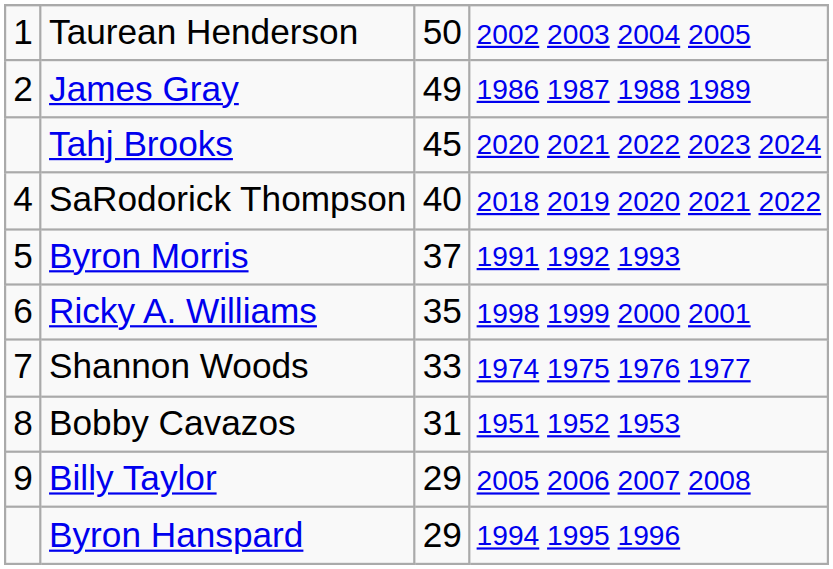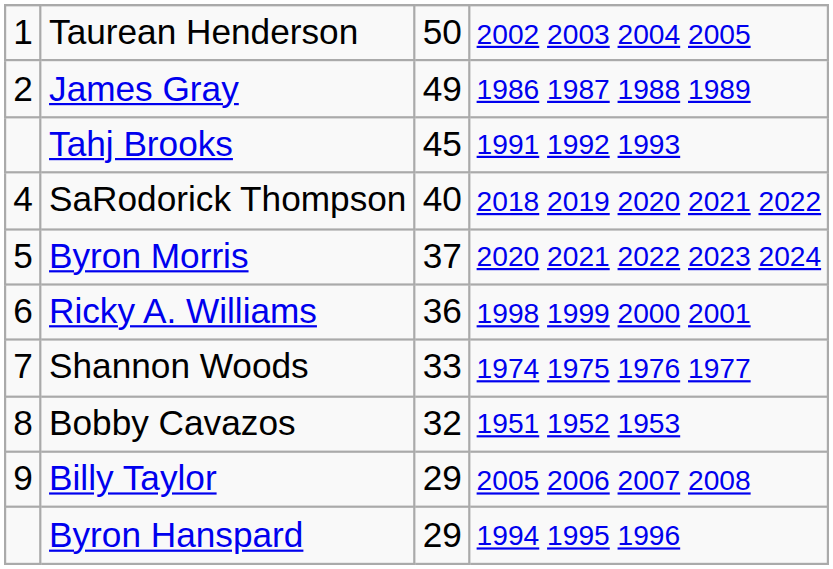 <table class="wikitable">
 <tr>
 </tr>
 <tr>
 <td>1</td>
 <td>Taurean Henderson</td>
 <td>50</td>
 <td style="font-size:80%;"><a href='#'>2002</a> <a href='#'>2003</a> <a href='#'>2004</a> <a href='#'>2005</a></td>
 </tr>
 <tr>
 <td>2</td>
 <td><a href='#'>James Gray</a></td>
 <td>49</td>
 <td style="font-size:80%;"><a href='#'>1986</a> <a href='#'>1987</a> <a href='#'>1988</a> <a href='#'>1989</a></td>
 </tr>
 <tr>
 <td></td>
 <td><a href='#'>Tahj Brooks</a></td>
 <td>45</td>
-<td style="font-size:80%;"><a href='#'>2020</a> <a href='#'>2021</a> <a href='#'>2022</a> <a href='#'>2023</a> <a href='#'>2024</a></td>
+<td style="font-size:80%;"><a href='#'>1991</a> <a href='#'>1992</a> <a href='#'>1993</a></td>
 </tr>
 <tr>
 <td>4</td>
 <td>SaRodorick Thompson</td>
 <td>40</td>
 <td style="font-size:80%;"><a href='#'>2018</a> <a href='#'>2019</a> <a href='#'>2020</a> <a href='#'>2021</a> <a href='#'>2022</a></td>
 </tr>
 <tr>
 <td>5</td>
 <td><a href='#'>Byron Morris</a></td>
 <td>37</td>
-<td style="font-size:80%;"><a href='#'>1991</a> <a href='#'>1992</a> <a href='#'>1993</a></td>
+<td style="font-size:80%;"><a href='#'>2020</a> <a href='#'>2021</a> <a href='#'>2022</a> <a href='#'>2023</a> <a href='#'>2024</a></td>
 </tr>
 <tr>
 <td>6</td>
 <td><a href='#'>Ricky A. Williams</a></td>
-<td>35</td>
+<td>36</td>
 <td style="font-size:80%;"><a href='#'>1998</a> <a href='#'>1999</a> <a href='#'>2000</a> <a href='#'>2001</a></td>
 </tr>
 <tr>
 <td>7</td>
 <td>Shannon Woods</td>
 <td>33</td>
 <td style="font-size:80%;"><a href='#'>1974</a> <a href='#'>1975</a> <a href='#'>1976</a> <a href='#'>1977</a></td>
 </tr>
 <tr>
 <td>8</td>
 <td>Bobby Cavazos</td>
-<td>31</td>
+<td>32</td>
 <td style="font-size:80%;"><a href='#'>1951</a> <a href='#'>1952</a> <a href='#'>1953</a></td>
 </tr>
 <tr>
 <td>9</td>
 <td><a href='#'>Billy Taylor</a></td>
 <td>29</td>
 <td style="font-size:80%;"><a href='#'>2005</a> <a href='#'>2006</a> <a href='#'>2007</a> <a href='#'>2008</a></td>
 </tr>
 <tr>
 <td></td>
 <td><a href='#'>Byron Hanspard</a></td>
 <td>29</td>
 <td style="font-size:80%;"><a href='#'>1994</a> <a href='#'>1995</a> <a href='#'>1996</a></td>
 </tr>
 </table>
